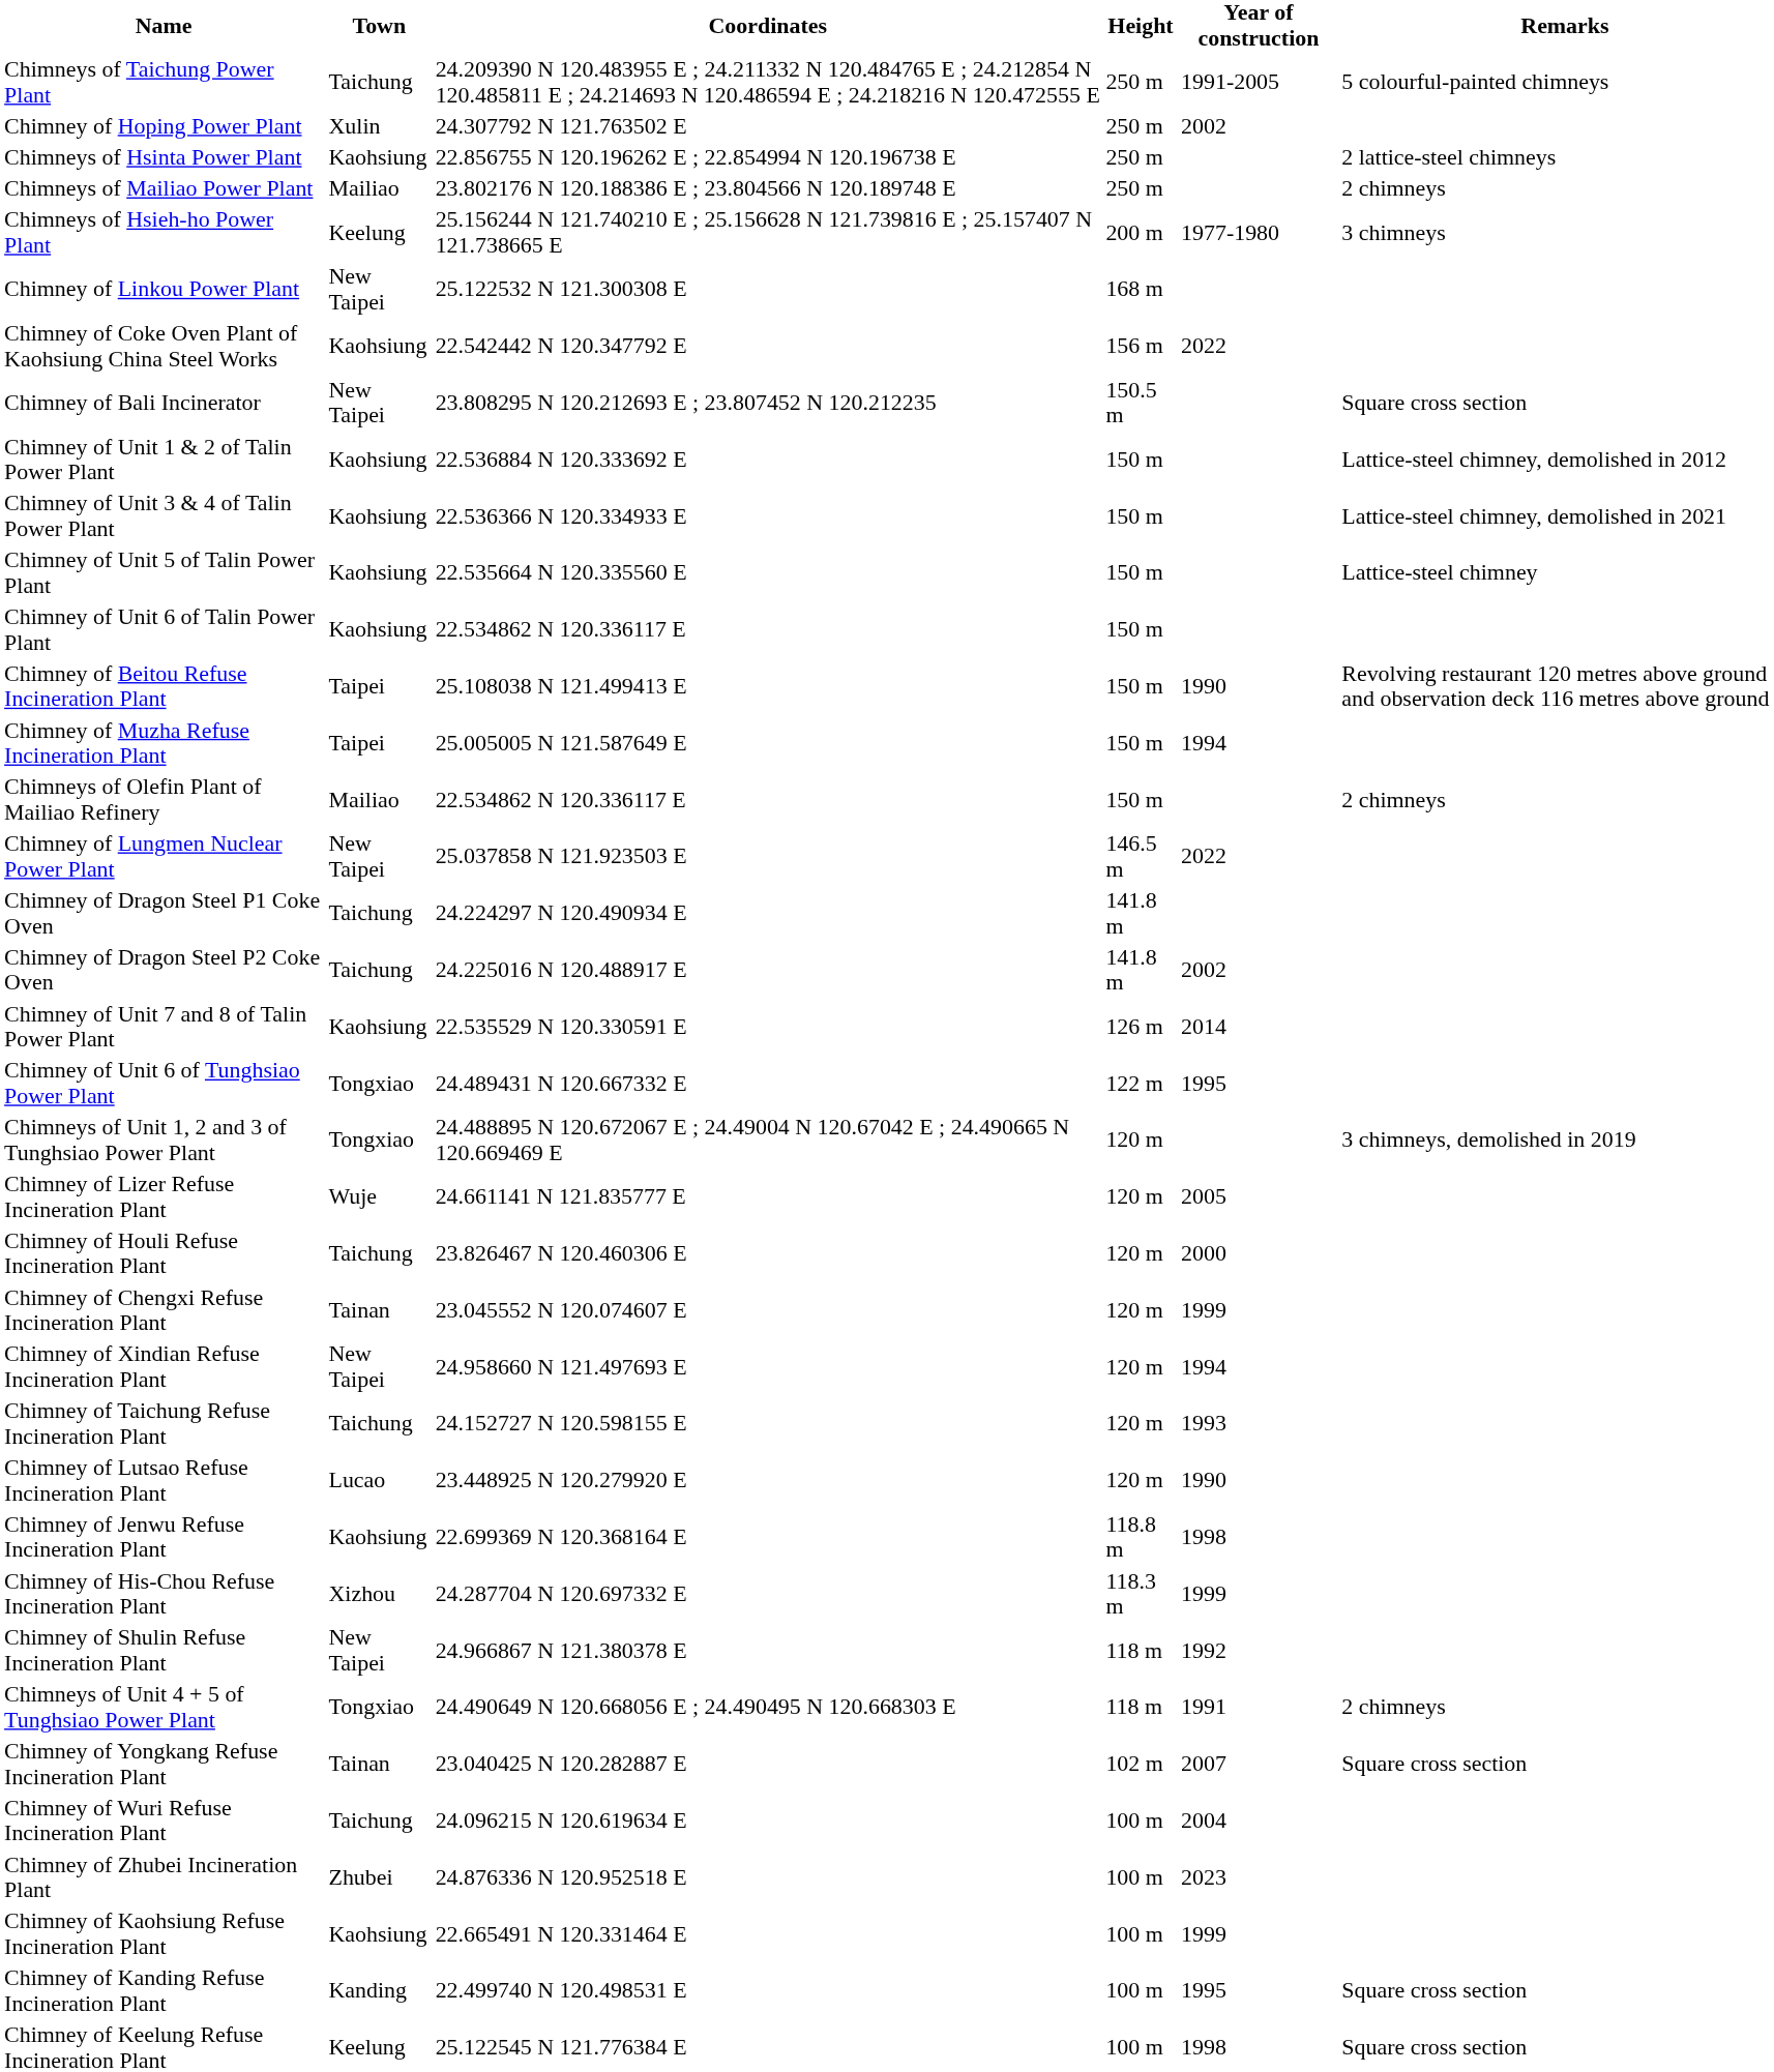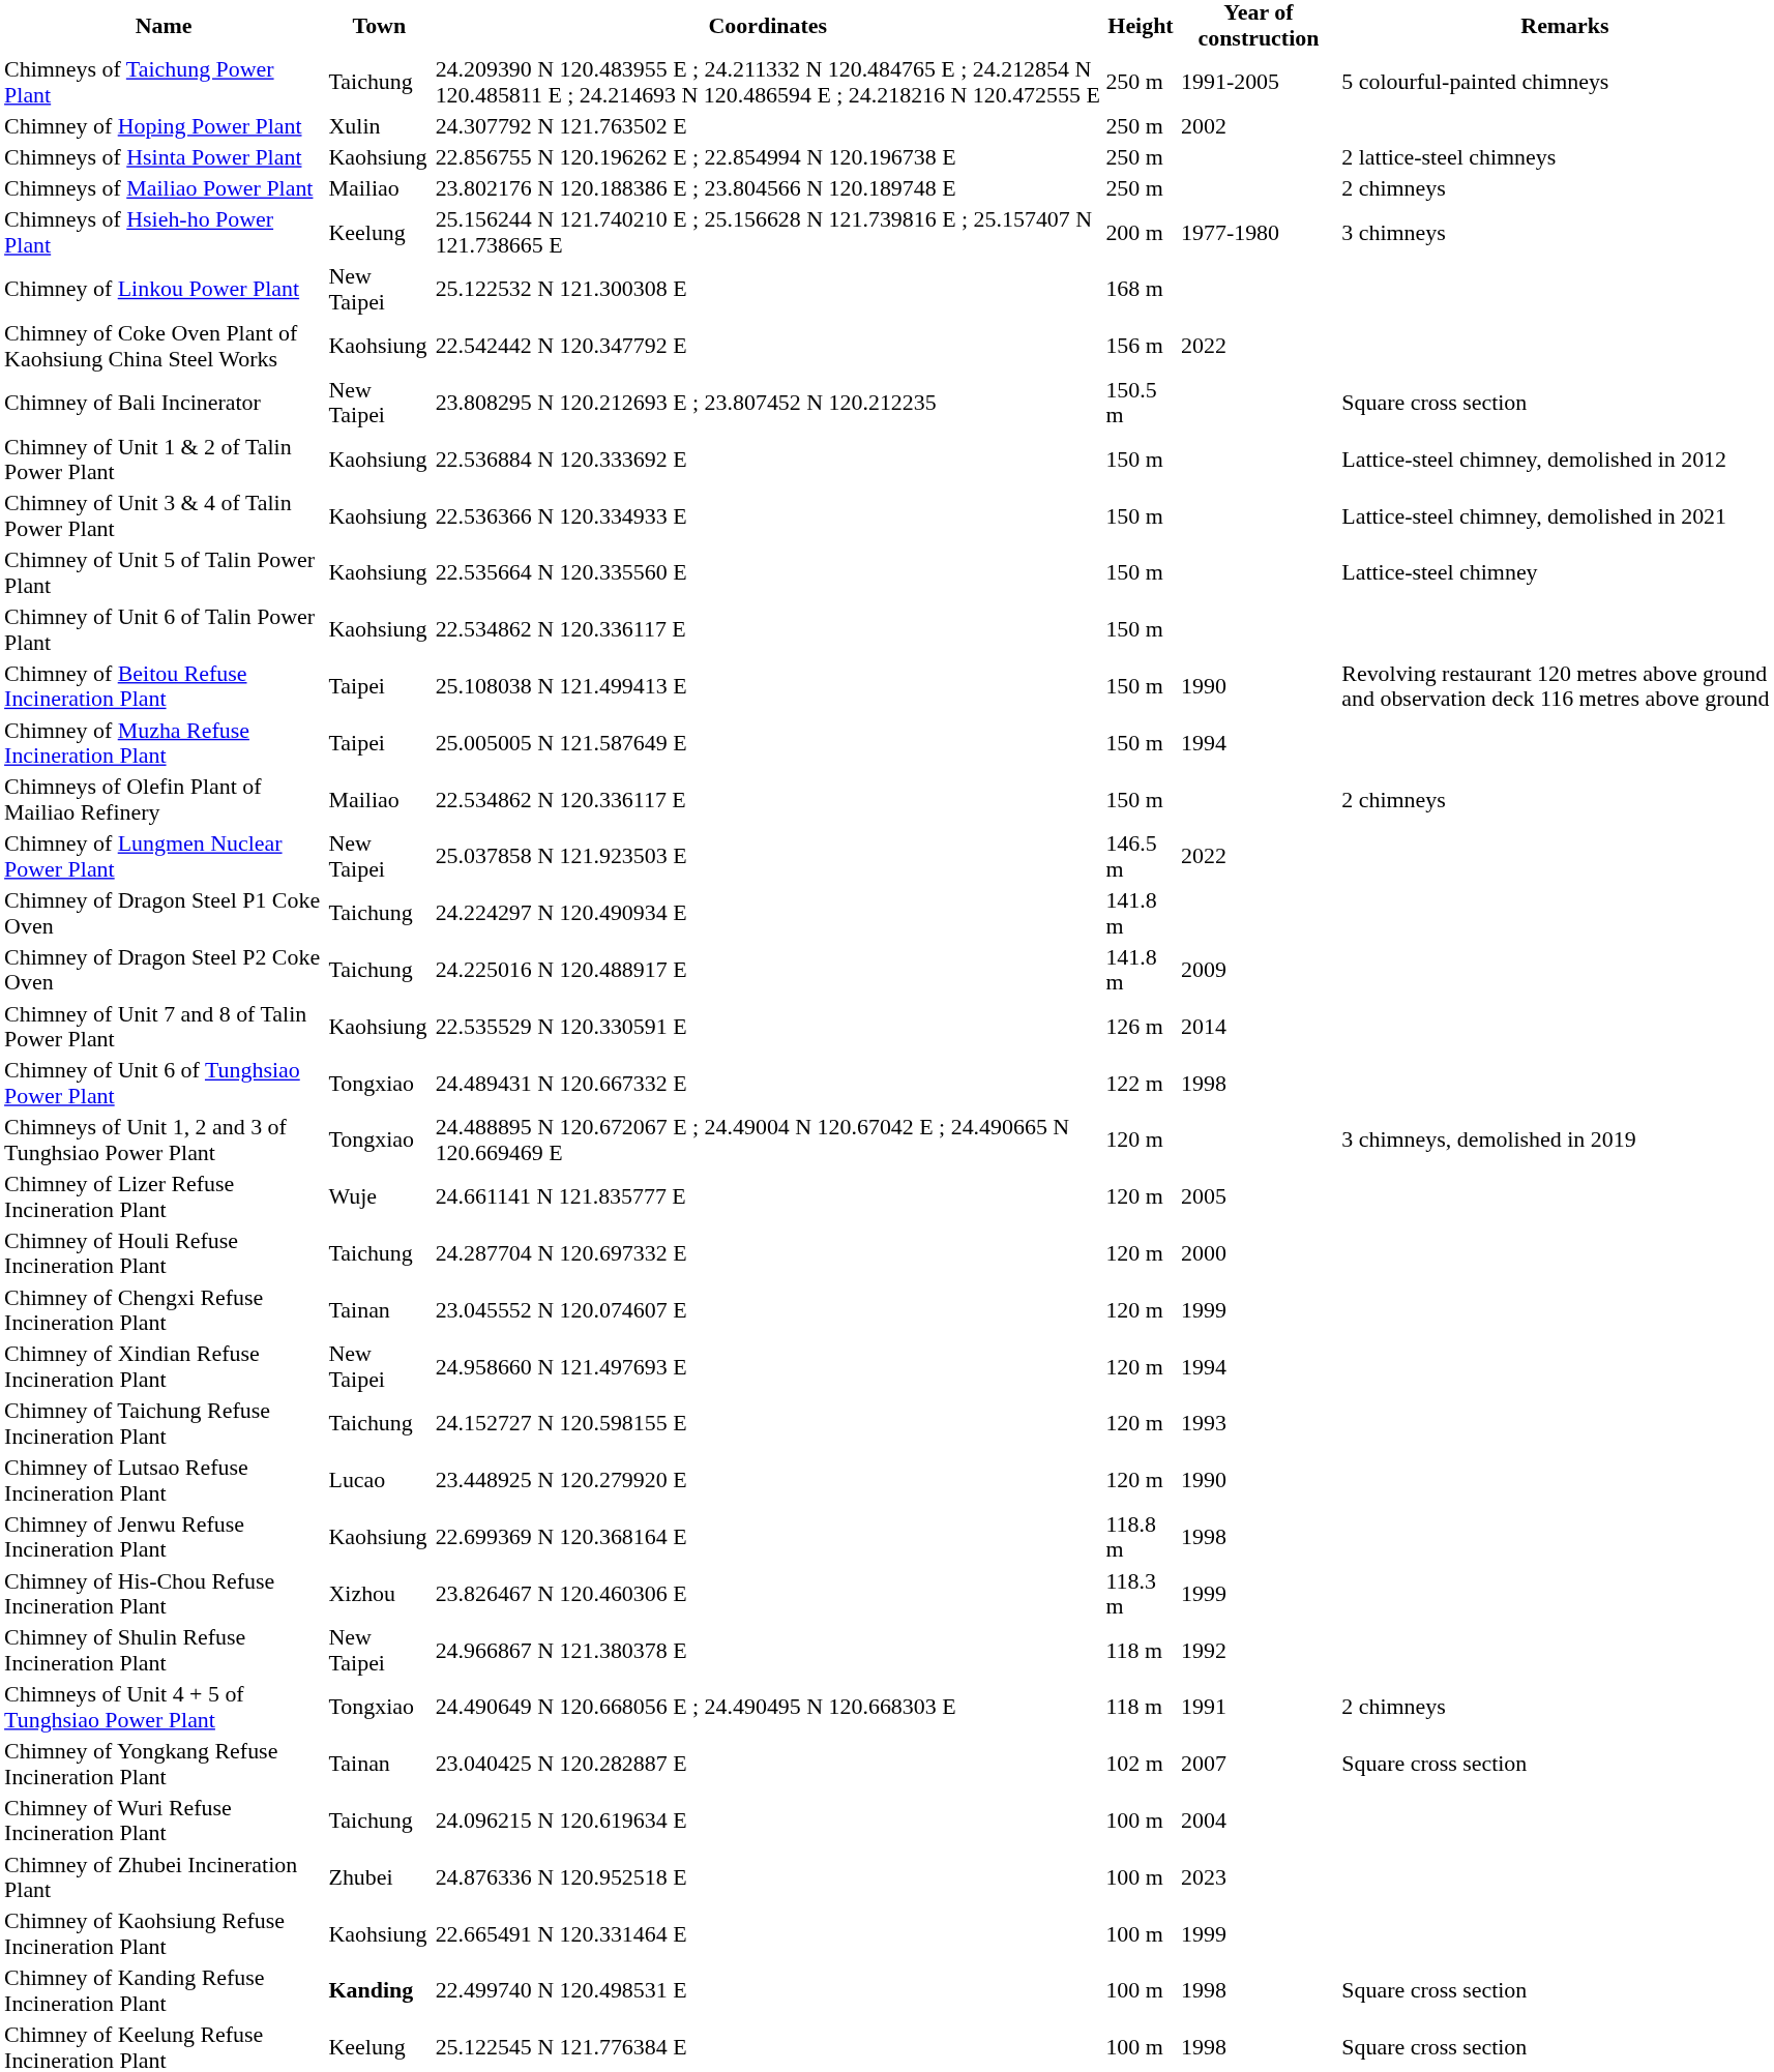 <table class>
 <tr>
 <th>Name</th>
 <th>Town</th>
 <th>Coordinates</th>
 <th>Height</th>
 <th>Year of construction</th>
 <th class>Remarks</th>
 </tr>
 <tr>
 <td>Chimneys of <a href='#'>Taichung Power Plant</a></td>
 <td>Taichung</td>
 <td>24.209390 N 120.483955 E ; 24.211332 N 120.484765 E ; 24.212854 N 120.485811 E ; 24.214693 N 120.486594 E ; 24.218216 N 120.472555 E</td>
 <td>250 m</td>
 <td>1991-2005</td>
 <td>5 colourful-painted chimneys</td>
 </tr>
 <tr>
 <td>Chimney of <a href='#'>Hoping Power Plant</a></td>
 <td>Xulin</td>
 <td>24.307792 N 121.763502 E</td>
 <td>250 m</td>
 <td>2002</td>
 <td></td>
 </tr>
 <tr>
 <td>Chimneys of <a href='#'>Hsinta Power Plant</a></td>
 <td>Kaohsiung</td>
 <td>22.856755 N 120.196262 E ; 22.854994 N 120.196738 E</td>
 <td>250 m</td>
 <td></td>
 <td>2 lattice-steel chimneys</td>
 </tr>
 <tr>
 <td>Chimneys of <a href='#'>Mailiao Power Plant</a></td>
 <td>Mailiao</td>
 <td>23.802176 N 120.188386 E ; 23.804566 N 120.189748 E</td>
 <td>250 m</td>
 <td></td>
 <td>2 chimneys</td>
 </tr>
 <tr>
 <td>Chimneys of <a href='#'>Hsieh-ho Power Plant</a></td>
 <td>Keelung</td>
 <td>25.156244 N 121.740210 E ; 25.156628 N 121.739816 E ; 25.157407 N 121.738665 E</td>
 <td>200 m</td>
 <td>1977-1980</td>
 <td>3 chimneys</td>
 </tr>
 <tr>
 <td>Chimney of <a href='#'>Linkou Power Plant</a></td>
 <td>New Taipei</td>
 <td>25.122532 N 121.300308 E</td>
 <td>168 m</td>
 <td></td>
 <td></td>
 </tr>
 <tr>
 <td>Chimney of Coke Oven Plant of Kaohsiung China Steel Works</td>
 <td>Kaohsiung</td>
 <td>22.542442 N 120.347792 E</td>
 <td>156 m</td>
 <td>2022</td>
 <td></td>
 </tr>
 <tr>
 <td>Chimney of Bali Incinerator</td>
 <td>New Taipei</td>
 <td>23.808295 N 120.212693 E ; 23.807452 N 120.212235</td>
 <td>150.5 m</td>
 <td></td>
 <td>Square cross section</td>
 </tr>
 <tr>
 <td>Chimney of Unit 1 & 2 of Talin Power Plant</td>
 <td>Kaohsiung</td>
 <td>22.536884 N 120.333692 E</td>
 <td>150 m</td>
 <td></td>
 <td>Lattice-steel chimney, demolished in 2012</td>
 </tr>
 <tr>
 <td>Chimney of Unit 3 & 4 of Talin Power Plant</td>
 <td>Kaohsiung</td>
 <td>22.536366 N 120.334933 E</td>
 <td>150 m</td>
 <td></td>
 <td>Lattice-steel chimney, demolished in 2021</td>
 </tr>
 <tr>
 <td>Chimney of Unit 5 of Talin Power Plant</td>
 <td>Kaohsiung</td>
 <td>22.535664 N 120.335560 E</td>
 <td>150 m</td>
 <td></td>
 <td>Lattice-steel chimney</td>
 </tr>
 <tr>
 <td>Chimney of Unit 6 of Talin Power Plant</td>
 <td>Kaohsiung</td>
 <td>22.534862 N 120.336117 E</td>
 <td>150 m</td>
 <td></td>
 <td></td>
 </tr>
 <tr>
 <td>Chimney of <a href='#'>Beitou Refuse Incineration Plant</a></td>
 <td>Taipei</td>
 <td>25.108038 N 121.499413 E</td>
 <td>150 m</td>
 <td>1990</td>
 <td>Revolving restaurant 120 metres above ground and observation deck 116 metres above ground</td>
 </tr>
 <tr>
 <td>Chimney of <a href='#'>Muzha Refuse Incineration Plant</a></td>
 <td>Taipei</td>
 <td>25.005005 N 121.587649 E</td>
 <td>150 m</td>
 <td>1994</td>
 <td></td>
 </tr>
 <tr>
 <td>Chimneys of Olefin Plant of Mailiao Refinery</td>
 <td>Mailiao</td>
 <td>22.534862 N 120.336117 E</td>
 <td>150 m</td>
 <td></td>
 <td>2 chimneys</td>
 </tr>
 <tr>
 <td>Chimney of <a href='#'>Lungmen Nuclear Power Plant</a></td>
 <td>New Taipei</td>
 <td>25.037858 N 121.923503 E</td>
 <td>146.5 m</td>
 <td>2022</td>
 <td></td>
 </tr>
 <tr>
 <td>Chimney of Dragon Steel P1 Coke Oven</td>
 <td>Taichung</td>
 <td>24.224297 N 120.490934 E</td>
 <td>141.8 m</td>
 <td></td>
 <td></td>
 </tr>
 <tr>
 <td>Chimney of Dragon Steel P2 Coke Oven</td>
 <td>Taichung</td>
 <td>24.225016 N 120.488917 E</td>
 <td>141.8 m</td>
-<td>2002</td>
+<td>2009</td>
 <td></td>
 </tr>
 <tr>
 <td>Chimney of Unit 7 and 8 of Talin Power Plant</td>
 <td>Kaohsiung</td>
 <td>22.535529 N 120.330591 E</td>
 <td>126 m</td>
 <td>2014</td>
 <td></td>
 </tr>
 <tr>
 <td>Chimney of Unit 6 of <a href='#'>Tunghsiao Power Plant</a></td>
 <td>Tongxiao</td>
 <td>24.489431 N 120.667332 E</td>
 <td>122 m</td>
-<td>1995</td>
+<td>1998</td>
 <td></td>
 </tr>
 <tr>
 <td>Chimneys of Unit 1, 2 and 3 of Tunghsiao Power Plant</td>
 <td>Tongxiao</td>
 <td>24.488895 N 120.672067 E ; 24.49004 N 120.67042 E ; 24.490665 N 120.669469 E</td>
 <td>120 m</td>
 <td></td>
 <td>3 chimneys, demolished in 2019</td>
 </tr>
 <tr>
 <td>Chimney of Lizer Refuse Incineration Plant</td>
 <td>Wuje</td>
 <td>24.661141 N 121.835777 E</td>
 <td>120 m</td>
 <td>2005</td>
 <td></td>
 </tr>
 <tr>
 <td>Chimney of Houli Refuse Incineration Plant</td>
 <td>Taichung</td>
-<td>23.826467 N 120.460306 E</td>
+<td>24.287704 N 120.697332 E</td>
 <td>120 m</td>
 <td>2000</td>
 <td></td>
 </tr>
 <tr>
 <td>Chimney of Chengxi Refuse Incineration Plant</td>
 <td>Tainan</td>
 <td>23.045552 N 120.074607 E</td>
 <td>120 m</td>
 <td>1999</td>
 <td></td>
 </tr>
 <tr>
 <td>Chimney of Xindian Refuse Incineration Plant</td>
 <td>New Taipei</td>
 <td>24.958660 N 121.497693 E</td>
 <td>120 m</td>
 <td>1994</td>
 <td></td>
 </tr>
 <tr>
 <td>Chimney of Taichung Refuse Incineration Plant</td>
 <td>Taichung</td>
 <td>24.152727 N 120.598155 E</td>
 <td>120 m</td>
 <td>1993</td>
 <td></td>
 </tr>
 <tr>
 <td>Chimney of Lutsao Refuse Incineration Plant</td>
 <td>Lucao</td>
 <td>23.448925 N 120.279920 E</td>
 <td>120 m</td>
 <td>1990</td>
 <td></td>
 </tr>
 <tr>
 <td>Chimney of Jenwu Refuse Incineration Plant</td>
 <td>Kaohsiung</td>
 <td>22.699369 N 120.368164 E</td>
 <td>118.8 m</td>
 <td>1998</td>
 <td></td>
 </tr>
 <tr>
 <td>Chimney of His-Chou Refuse Incineration Plant</td>
 <td>Xizhou</td>
-<td>24.287704 N 120.697332 E</td>
+<td>23.826467 N 120.460306 E</td>
 <td>118.3 m</td>
 <td>1999</td>
 <td></td>
 </tr>
 <tr>
 <td>Chimney of Shulin Refuse Incineration Plant</td>
 <td>New Taipei</td>
 <td>24.966867 N 121.380378 E</td>
 <td>118 m</td>
 <td>1992</td>
 <td></td>
 </tr>
 <tr>
 <td>Chimneys of Unit 4 + 5 of <a href='#'>Tunghsiao Power Plant</a></td>
 <td>Tongxiao</td>
 <td>24.490649 N 120.668056 E ; 24.490495 N 120.668303 E</td>
 <td>118 m</td>
 <td>1991</td>
 <td>2 chimneys</td>
 </tr>
 <tr>
 <td>Chimney of Yongkang Refuse Incineration Plant</td>
 <td>Tainan</td>
 <td>23.040425 N 120.282887 E</td>
 <td>102 m</td>
 <td>2007</td>
 <td>Square cross section</td>
 </tr>
 <tr>
 <td>Chimney of Wuri Refuse Incineration Plant</td>
 <td>Taichung</td>
 <td>24.096215 N 120.619634 E</td>
 <td>100 m</td>
 <td>2004</td>
 <td></td>
 </tr>
 <tr>
 <td>Chimney of Zhubei Incineration Plant</td>
 <td>Zhubei</td>
 <td>24.876336 N 120.952518 E</td>
 <td>100 m</td>
 <td>2023</td>
 <td></td>
 </tr>
 <tr>
 <td>Chimney of Kaohsiung Refuse Incineration Plant</td>
 <td>Kaohsiung</td>
 <td>22.665491 N 120.331464 E</td>
 <td>100 m</td>
 <td>1999</td>
 <td></td>
 </tr>
 <tr>
 <td>Chimney of Kanding Refuse Incineration Plant</td>
-<td>Kanding</td>
+<td><strong>Kanding</strong></td>
 <td>22.499740 N 120.498531 E</td>
 <td>100 m</td>
-<td>1995</td>
+<td>1998</td>
 <td>Square cross section</td>
 </tr>
 <tr>
 <td>Chimney of Keelung Refuse Incineration Plant</td>
 <td>Keelung</td>
 <td>25.122545 N 121.776384 E</td>
 <td>100 m</td>
 <td>1998</td>
 <td>Square cross section</td>
 </tr>
 </table>
